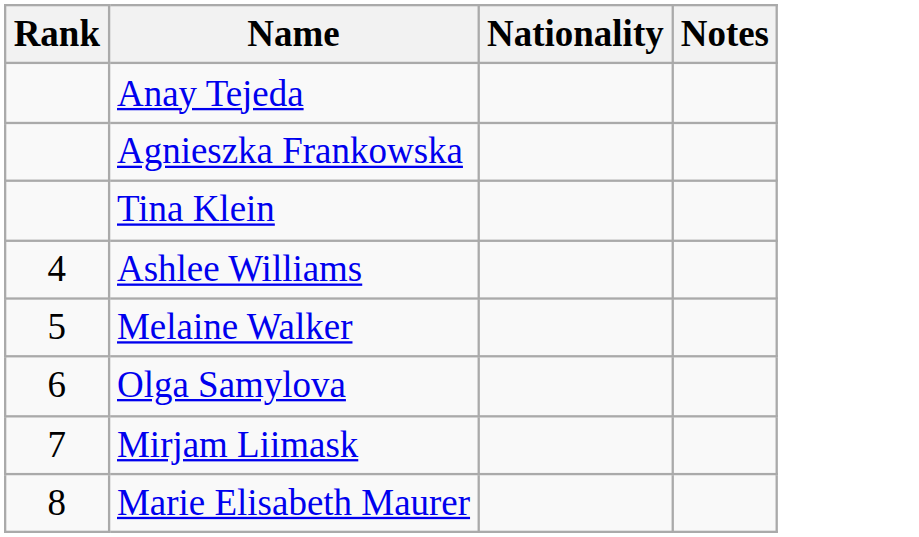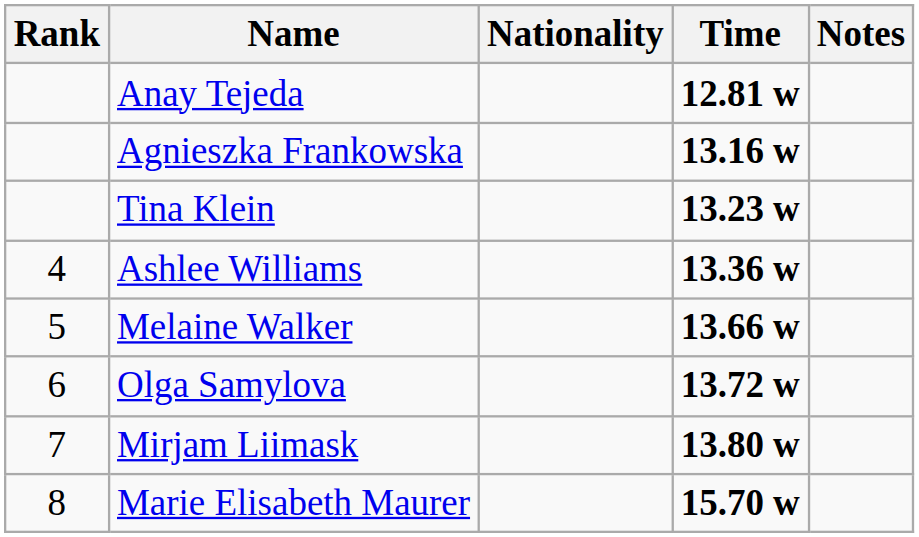 <table class="wikitable sortable" style="text-align:center">
 <tr>
 <th>Rank</th>
 <th>Name</th>
 <th>Nationality</th>
+<th>Time</th>
 <th>Notes</th>
 </tr>
 <tr>
 <td></td>
 <td align=left><a href='#'>Anay Tejeda</a></td>
 <td align=left></td>
+<td><strong>12.81</strong> <strong>w</strong></td>
 <td></td>
 </tr>
 <tr>
 <td></td>
 <td align=left><a href='#'>Agnieszka Frankowska</a></td>
 <td align=left></td>
+<td><strong>13.16</strong> <strong>w</strong></td>
 <td></td>
 </tr>
 <tr>
 <td></td>
 <td align=left><a href='#'>Tina Klein</a></td>
 <td align=left></td>
+<td><strong>13.23</strong> <strong>w</strong></td>
 <td></td>
 </tr>
 <tr>
 <td>4</td>
 <td align=left><a href='#'>Ashlee Williams</a></td>
 <td align=left></td>
+<td><strong>13.36</strong> <strong>w</strong></td>
 <td></td>
 </tr>
 <tr>
 <td>5</td>
 <td align=left><a href='#'>Melaine Walker</a></td>
 <td align=left></td>
+<td><strong>13.66</strong> <strong>w</strong></td>
 <td></td>
 </tr>
 <tr>
 <td>6</td>
 <td align=left><a href='#'>Olga Samylova</a></td>
 <td align=left></td>
+<td><strong>13.72</strong> <strong>w</strong></td>
 <td></td>
 </tr>
 <tr>
 <td>7</td>
 <td align=left><a href='#'>Mirjam Liimask</a></td>
 <td align=left></td>
+<td><strong>13.80</strong> <strong>w</strong></td>
 <td></td>
 </tr>
 <tr>
 <td>8</td>
 <td align=left><a href='#'>Marie Elisabeth Maurer</a></td>
 <td align=left></td>
+<td><strong>15.70</strong> <strong>w</strong></td>
 <td></td>
 </tr>
 </table>
